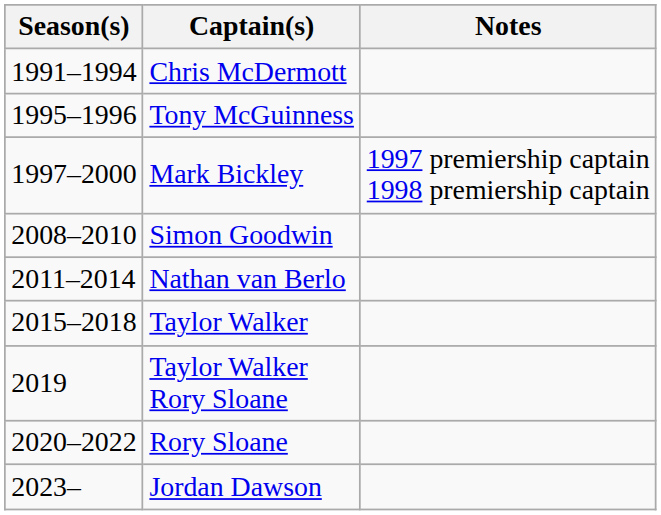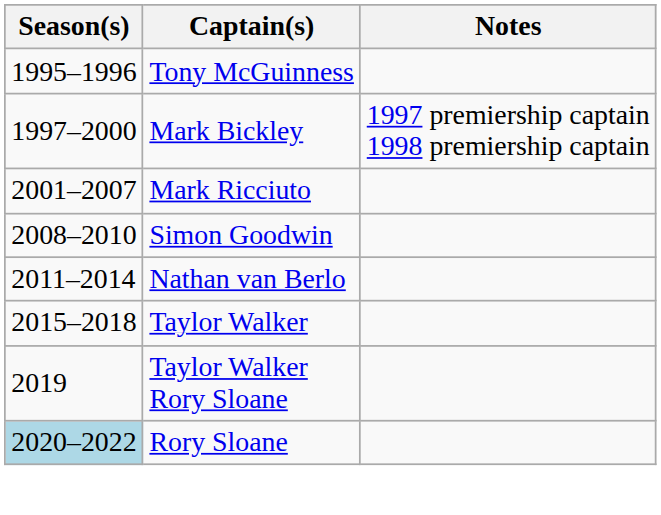 <table class="wikitable sortable">
 <tr>
 <th>Season(s)</th>
 <th>Captain(s)</th>
 <th>Notes</th>
-</tr>
-<tr>
-<td>1991–1994</td>
-<td><a href='#'>Chris McDermott</a></td>
-<td></td>
 </tr>
 <tr>
 <td>1995–1996</td>
 <td><a href='#'>Tony McGuinness</a></td>
 <td></td>
 </tr>
 <tr>
 <td>1997–2000</td>
 <td><a href='#'>Mark Bickley</a></td>
 <td><a href='#'>1997</a> premiership captain<br><a href='#'>1998</a> premiership captain</td>
+</tr>
+<tr>
+<td>2001–2007</td>
+<td><a href='#'>Mark Ricciuto</a></td>
+<td></td>
 </tr>
 <tr>
 <td>2008–2010</td>
 <td><a href='#'>Simon Goodwin</a></td>
 <td></td>
 </tr>
 <tr>
 <td>2011–2014</td>
 <td><a href='#'>Nathan van Berlo</a></td>
 <td></td>
 </tr>
 <tr>
 <td>2015–2018</td>
 <td><a href='#'>Taylor Walker</a></td>
 <td></td>
 </tr>
 <tr>
 <td>2019</td>
 <td><a href='#'>Taylor Walker</a><br><a href='#'>Rory Sloane</a></td>
 <td></td>
 </tr>
 <tr>
-<td>2020–2022</td>
+<td style="background: lightblue;">2020–2022</td>
 <td><a href='#'>Rory Sloane</a></td>
 <td></td>
 </tr>
-<tr>
-<td>2023–</td>
-<td><a href='#'>Jordan Dawson</a></td>
-<td></td>
-</tr>
 </table>
